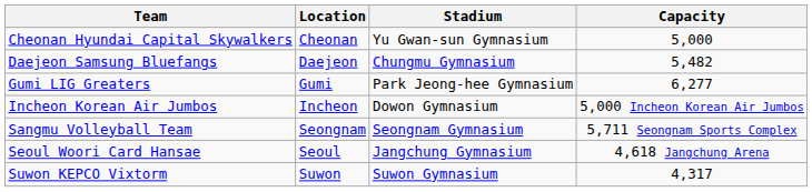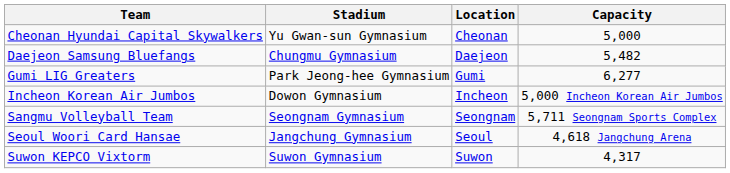 <table class="wikitable sortable" style="text-align: left;">
 <tr>
 <th>Team</th>
+<th>Stadium</th>
 <th>Location</th>
-<th>Stadium</th>
 <th>Capacity</th>
 </tr>
 <tr>
 <td><a href='#'>Cheonan Hyundai Capital Skywalkers</a></td>
+<td>Yu Gwan-sun Gymnasium</td>
 <td><a href='#'>Cheonan</a></td>
-<td>Yu Gwan-sun Gymnasium</td>
 <td align="center">5,000 <small> </small></td>
 </tr>
 <tr>
 <td><a href='#'>Daejeon Samsung Bluefangs</a></td>
+<td><a href='#'>Chungmu Gymnasium</a></td>
 <td><a href='#'>Daejeon</a></td>
-<td><a href='#'>Chungmu Gymnasium</a></td>
 <td align="center">5,482 <small> </small></td>
 </tr>
 <tr>
 <td><a href='#'>Gumi LIG Greaters</a></td>
+<td>Park Jeong-hee Gymnasium</td>
 <td><a href='#'>Gumi</a></td>
-<td>Park Jeong-hee Gymnasium</td>
 <td align="center">6,277</td>
 </tr>
 <tr>
 <td><a href='#'>Incheon Korean Air Jumbos</a></td>
+<td>Dowon Gymnasium</td>
 <td><a href='#'>Incheon</a></td>
-<td>Dowon Gymnasium</td>
 <td align="center">5,000 <small> <a href='#'>Incheon Korean Air Jumbos</a> </small></td>
 </tr>
 <tr>
 <td><a href='#'>Sangmu Volleyball Team</a></td>
+<td><a href='#'>Seongnam Gymnasium</a></td>
 <td><a href='#'>Seongnam</a></td>
-<td><a href='#'>Seongnam Gymnasium</a></td>
 <td align="center">5,711 <small> <a href='#'>Seongnam Sports Complex</a> </small></td>
 </tr>
 <tr>
 <td><a href='#'>Seoul Woori Card Hansae</a></td>
+<td><a href='#'>Jangchung Gymnasium</a></td>
 <td><a href='#'>Seoul</a></td>
-<td><a href='#'>Jangchung Gymnasium</a></td>
 <td align="center">4,618 <small> <a href='#'>Jangchung Arena</a></small></td>
 </tr>
 <tr>
 <td><a href='#'>Suwon KEPCO Vixtorm</a></td>
+<td><a href='#'>Suwon Gymnasium</a></td>
 <td><a href='#'>Suwon</a></td>
-<td><a href='#'>Suwon Gymnasium</a></td>
 <td align="center">4,317 <small> </small></td>
 </tr>
 </table>
